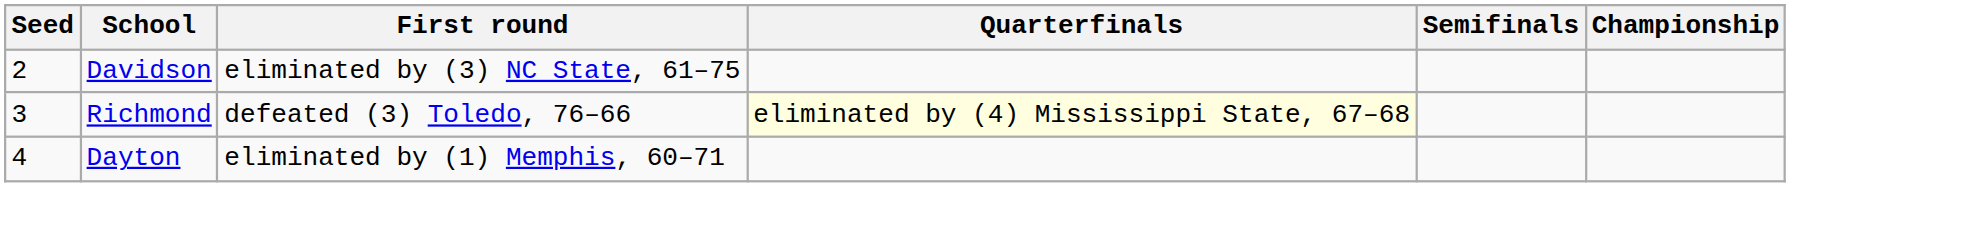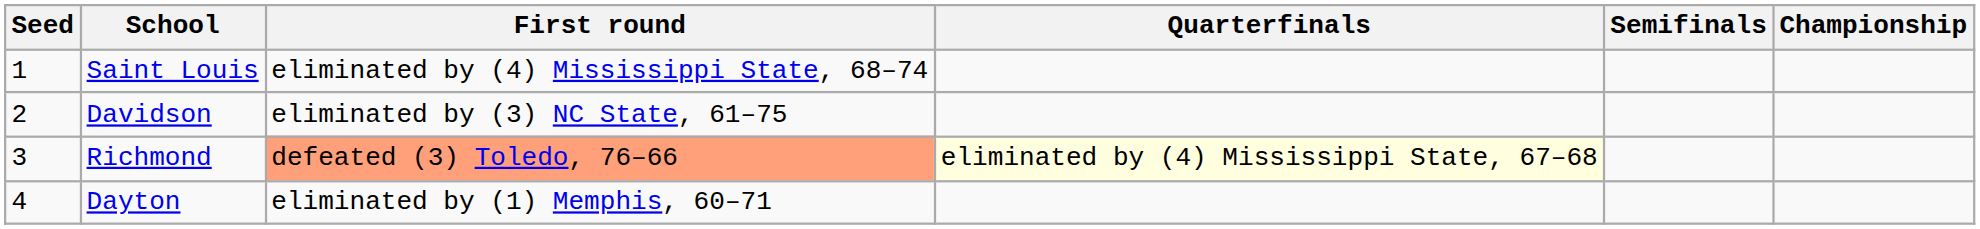 <table class="sortable wikitable" style="white-space:nowrap; font-size:90%;">
 <tr>
 <th>Seed</th>
 <th>School</th>
 <th>First round</th>
 <th>Quarterfinals</th>
 <th>Semifinals</th>
 <th>Championship</th>
+</tr>
+<tr>
+<td>1</td>
+<td><a href='#'>Saint Louis</a></td>
+<td>eliminated by (4) <a href='#'>Mississippi State</a>, 68–74</td>
+<td></td>
+<td></td>
+<td></td>
 </tr>
 <tr>
 <td>2</td>
 <td><a href='#'>Davidson</a></td>
 <td>eliminated by (3) <a href='#'>NC State</a>, 61–75</td>
 <td></td>
 <td></td>
 <td></td>
 </tr>
 <tr>
 <td>3</td>
 <td><a href='#'>Richmond</a></td>
-<td>defeated (3) <a href='#'>Toledo</a>, 76–66</td>
+<td style="background: lightsalmon;">defeated (3) <a href='#'>Toledo</a>, 76–66</td>
 <td style="background: lightyellow;">eliminated by (4) Mississippi State, 67–68</td>
 <td></td>
 <td></td>
 </tr>
 <tr>
 <td>4</td>
 <td><a href='#'>Dayton</a></td>
 <td>eliminated by (1) <a href='#'>Memphis</a>, 60–71</td>
 <td></td>
 <td></td>
 <td></td>
 </tr>
 </table>
